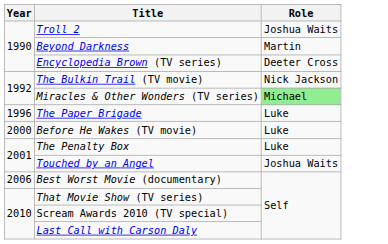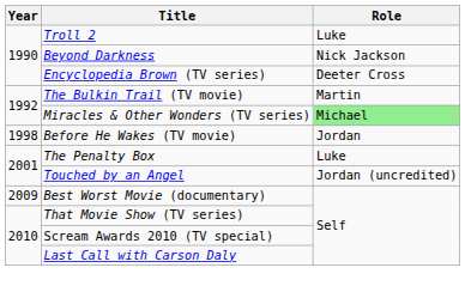 <table class="wikitable">
 <tr>
 <th>Year</th>
 <th>Title</th>
 <th>Role</th>
 </tr>
 <tr>
 <td rowspan="3">1990</td>
 <td><em><a href='#'>Troll 2</a></em></td>
-<td>Joshua Waits</td>
+<td>Luke</td>
 </tr>
 <tr>
 <td><em><a href='#'>Beyond Darkness</a></em></td>
-<td>Martin</td>
+<td>Nick Jackson</td>
 </tr>
 <tr>
 <td><em><a href='#'>Encyclopedia Brown</a></em> (TV series)</td>
 <td>Deeter Cross</td>
 </tr>
 <tr>
 <td rowspan="2">1992</td>
 <td><em><a href='#'>The Bulkin Trail</a></em> (TV movie)</td>
-<td>Nick Jackson</td>
+<td>Martin</td>
 </tr>
 <tr>
 <td><em>Miracles & Other Wonders</em> (TV series)</td>
 <td style="background: lightgreen;">Michael</td>
 </tr>
 <tr>
-<td>1996</td>
-<td><em><a href='#'>The Paper Brigade</a></em></td>
-<td>Luke</td>
-</tr>
-<tr>
-<td>2000</td>
+<td>1998</td>
 <td><em>Before He Wakes</em> (TV movie)</td>
-<td>Luke</td>
+<td>Jordan</td>
 </tr>
 <tr>
 <td rowspan="2">2001</td>
 <td><em>The Penalty Box</em></td>
 <td>Luke</td>
 </tr>
 <tr>
 <td><em><a href='#'>Touched by an Angel</a></em></td>
-<td>Joshua Waits</td>
+<td>Jordan (uncredited)</td>
 </tr>
 <tr>
-<td>2006</td>
+<td>2009</td>
 <td><em>Best Worst Movie</em> (documentary)</td>
 <td rowspan="4">Self</td>
 </tr>
 <tr>
 <td rowspan="3">2010</td>
 <td><em>That Movie Show</em> (TV series)</td>
 </tr>
 <tr>
 <td>Scream Awards 2010 (TV special)</td>
 </tr>
 <tr>
 <td><em><a href='#'>Last Call with Carson Daly</a></em></td>
 </tr>
 </table>
